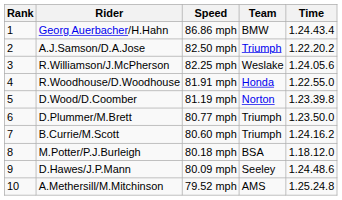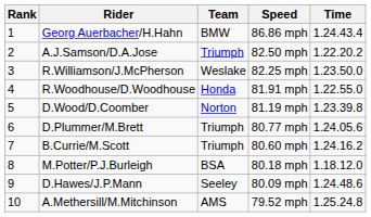 <table class="wikitable" style="font-size: 95%;">
 <tr style="background:#efefef;">
 <th>Rank</th>
 <th>Rider</th>
+<th>Team</th>
 <th>Speed</th>
-<th>Team</th>
 <th>Time</th>
 </tr>
 <tr>
 <td>1</td>
 <td> <a href='#'>Georg Auerbacher</a>/H.Hahn</td>
+<td>BMW</td>
 <td>86.86 mph</td>
-<td>BMW</td>
 <td>1.24.43.4</td>
 </tr>
 <tr>
 <td>2</td>
 <td> A.J.Samson/D.A.Jose</td>
+<td><a href='#'>Triumph</a></td>
 <td>82.50 mph</td>
-<td><a href='#'>Triumph</a></td>
 <td>1.22.20.2</td>
 </tr>
 <tr>
 <td>3</td>
 <td> R.Williamson/J.McPherson</td>
+<td>Weslake</td>
 <td>82.25 mph</td>
-<td>Weslake</td>
-<td>1.24.05.6</td>
+<td>1.23.50.0</td>
 </tr>
 <tr>
 <td>4</td>
 <td> R.Woodhouse/D.Woodhouse</td>
+<td><a href='#'>Honda</a></td>
 <td>81.91 mph</td>
-<td><a href='#'>Honda</a></td>
 <td>1.22.55.0</td>
 </tr>
 <tr>
 <td>5</td>
 <td> D.Wood/D.Coomber</td>
+<td><a href='#'>Norton</a></td>
 <td>81.19 mph</td>
-<td><a href='#'>Norton</a></td>
 <td>1.23.39.8</td>
 </tr>
 <tr>
 <td>6</td>
 <td> D.Plummer/M.Brett</td>
+<td>Triumph</td>
 <td>80.77 mph</td>
-<td>Triumph</td>
-<td>1.23.50.0</td>
+<td>1.24.05.6</td>
 </tr>
 <tr>
 <td>7</td>
 <td> B.Currie/M.Scott</td>
+<td>Triumph</td>
 <td>80.60 mph</td>
-<td>Triumph</td>
 <td>1.24.16.2</td>
 </tr>
 <tr>
 <td>8</td>
 <td> M.Potter/P.J.Burleigh</td>
+<td>BSA</td>
 <td>80.18 mph</td>
-<td>BSA</td>
 <td>1.18.12.0</td>
 </tr>
 <tr>
 <td>9</td>
 <td> D.Hawes/J.P.Mann</td>
+<td>Seeley</td>
 <td>80.09 mph</td>
-<td>Seeley</td>
 <td>1.24.48.6</td>
 </tr>
 <tr>
 <td>10</td>
 <td> A.Methersill/M.Mitchinson</td>
+<td>AMS</td>
 <td>79.52 mph</td>
-<td>AMS</td>
 <td>1.25.24.8</td>
 </tr>
 </table>
